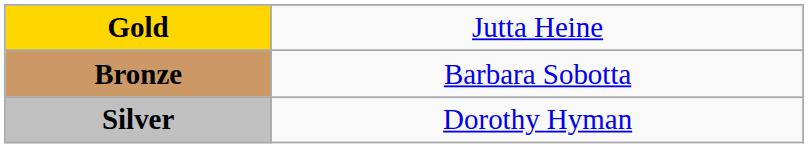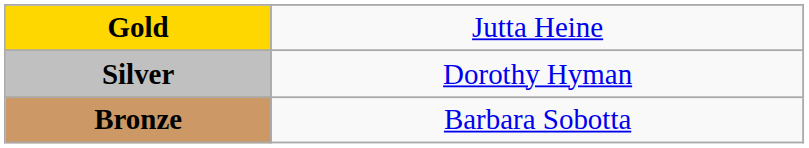 <table class="wikitable" style="text-align:center; " width="35%">
 <tr>
 <td bgcolor="gold"><strong>Gold</strong></td>
 <td><a href='#'>Jutta Heine</a><br>  <small><em></em></small></td>
 </tr>
 <tr>
+<td bgcolor="silver"><strong>Silver</strong></td>
+<td><a href='#'>Dorothy Hyman</a><br>  <small><em></em></small></td>
+</tr>
+<tr>
 <td bgcolor="CC9966"><strong>Bronze</strong></td>
 <td><a href='#'>Barbara Sobotta</a><br>  <small><em></em></small></td>
 </tr>
-<tr>
-<td bgcolor="silver"><strong>Silver</strong></td>
-<td><a href='#'>Dorothy Hyman</a><br>  <small><em></em></small></td>
-</tr>
 </table>
